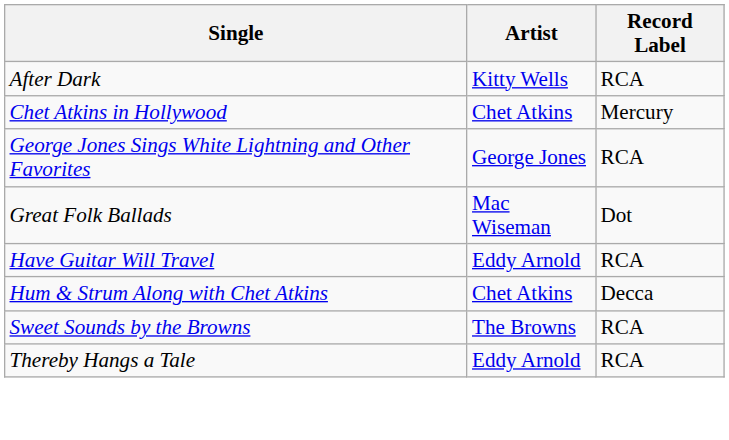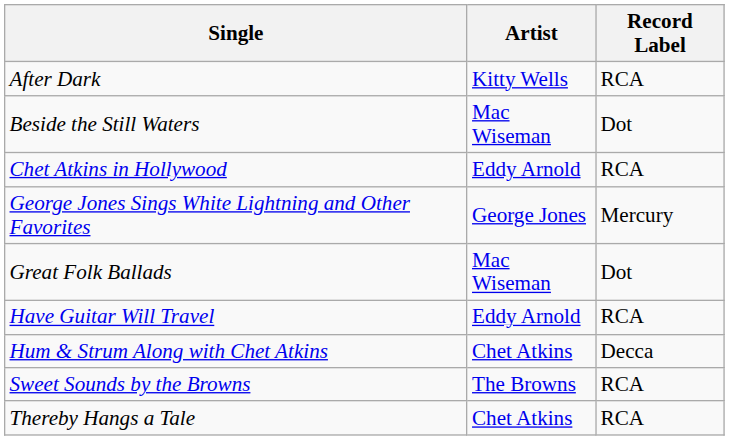 <table class="wikitable sortable">
 <tr>
 <th width="343">Single</th>
 <th width="90">Artist</th>
 <th width="90">Record Label</th>
 </tr>
 <tr>
 <td><em>After Dark</em></td>
 <td><a href='#'>Kitty Wells</a></td>
 <td>RCA</td>
 </tr>
 <tr>
+<td><em>Beside the Still Waters</em></td>
+<td><a href='#'>Mac Wiseman</a></td>
+<td>Dot</td>
+</tr>
+<tr>
 <td><em><a href='#'>Chet Atkins in Hollywood</a></em></td>
-<td><a href='#'>Chet Atkins</a></td>
-<td>Mercury</td>
+<td><a href='#'>Eddy Arnold</a></td>
+<td>RCA</td>
 </tr>
 <tr>
 <td><em><a href='#'>George Jones Sings White Lightning and Other Favorites</a></em></td>
 <td><a href='#'>George Jones</a></td>
-<td>RCA</td>
+<td>Mercury</td>
 </tr>
 <tr>
 <td><em>Great Folk Ballads</em></td>
 <td><a href='#'>Mac Wiseman</a></td>
 <td>Dot</td>
 </tr>
 <tr>
 <td><em><a href='#'>Have Guitar Will Travel</a></em></td>
 <td><a href='#'>Eddy Arnold</a></td>
 <td>RCA</td>
 </tr>
 <tr>
 <td><em><a href='#'>Hum & Strum Along with Chet Atkins</a></em></td>
 <td><a href='#'>Chet Atkins</a></td>
 <td>Decca</td>
 </tr>
 <tr>
 <td><em><a href='#'>Sweet Sounds by the Browns</a></em></td>
 <td><a href='#'>The Browns</a></td>
 <td>RCA</td>
 </tr>
 <tr>
 <td><em>Thereby Hangs a Tale</em></td>
-<td><a href='#'>Eddy Arnold</a></td>
+<td><a href='#'>Chet Atkins</a></td>
 <td>RCA</td>
 </tr>
 </table>
